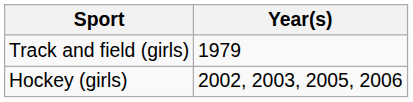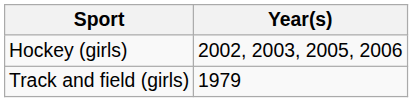 <table class="wikitable">
 <tr>
 <th>Sport</th>
 <th>Year(s)</th>
 </tr>
 <tr>
+<td>Hockey (girls)</td>
+<td>2002, 2003, 2005, 2006</td>
+</tr>
+<tr>
 <td>Track and field (girls)</td>
 <td>1979</td>
 </tr>
-<tr>
-<td>Hockey (girls)</td>
-<td>2002, 2003, 2005, 2006</td>
-</tr>
 </table>
